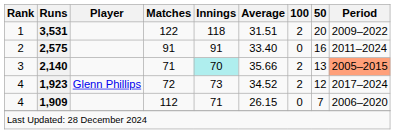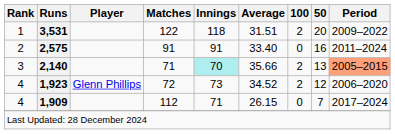 <table class="wikitable plainrowheaders sortable">
 <tr>
 <th scope=col>Rank</th>
 <th scope=col>Runs</th>
 <th scope=col>Player</th>
 <th scope=col>Matches</th>
 <th scope=col>Innings</th>
 <th scope=col>Average</th>
 <th scope=col>100</th>
 <th scope=col>50</th>
 <th scope=col>Period</th>
 </tr>
 <tr>
 <td align=center>1</td>
 <th scope=row style=text-align:center;>3,531</th>
 <td></td>
 <td align=center>122</td>
 <td align=center>118</td>
 <td align=center>31.51</td>
 <td align=center>2</td>
 <td align=center>20</td>
 <td>2009–2022</td>
 </tr>
 <tr>
 <td align=center>2</td>
 <th scope=row style=text-align:center;>2,575</th>
 <td></td>
 <td align=center>91</td>
 <td align=center>91</td>
 <td align=center>33.40</td>
 <td align=center>0</td>
 <td align=center>16</td>
 <td>2011–2024</td>
 </tr>
 <tr>
 <td align=center>3</td>
 <th scope=row style=text-align:center;>2,140</th>
 <td></td>
 <td align=center>71</td>
 <td align=center style="background: paleturquoise;">70</td>
 <td align=center>35.66</td>
 <td align=center>2</td>
 <td align=center>13</td>
 <td style="background: lightsalmon;">2005–2015</td>
 </tr>
 <tr>
 <td align=center>4</td>
 <th scope=row style=text-align:center;>1,923</th>
 <td><a href='#'>Glenn Phillips</a></td>
 <td align=center>72</td>
 <td align=center>73</td>
 <td align=center>34.52</td>
 <td align=center>2</td>
 <td align=center>12</td>
-<td>2017–2024</td>
+<td>2006–2020</td>
 </tr>
 <tr>
 <td align=center>4</td>
 <th scope=row style=text-align:center;>1,909</th>
 <td></td>
 <td align=center>112</td>
 <td align=center>71</td>
 <td align=center>26.15</td>
 <td align=center>0</td>
 <td align=center>7</td>
-<td>2006–2020</td>
+<td>2017–2024</td>
 </tr>
 <tr>
 </tr>
 <tr class=sortbottom>
 <td colspan=9><small>Last Updated: 28 December 2024</small></td>
 </tr>
 </table>
